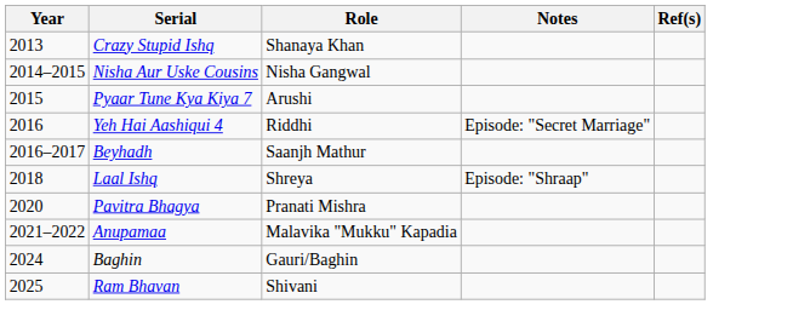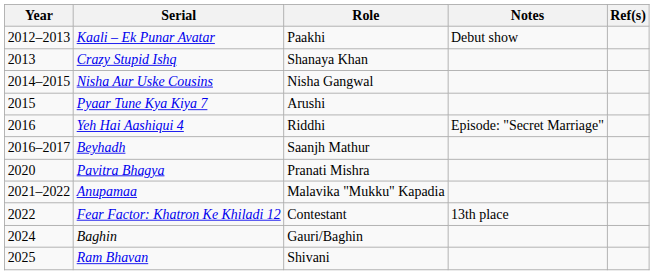 <table class="wikitable sortable">
 <tr>
 <th>Year</th>
 <th>Serial</th>
 <th>Role</th>
 <th>Notes</th>
 <th>Ref(s)</th>
+</tr>
+<tr>
+<td>2012–2013</td>
+<td><em><a href='#'>Kaali – Ek Punar Avatar</a></em></td>
+<td>Paakhi</td>
+<td>Debut show</td>
+<td></td>
 </tr>
 <tr>
 <td>2013</td>
 <td><em><a href='#'>Crazy Stupid Ishq</a></em></td>
 <td>Shanaya Khan</td>
 <td></td>
 <td></td>
 </tr>
 <tr>
 <td>2014–2015</td>
 <td><em><a href='#'>Nisha Aur Uske Cousins</a></em></td>
 <td>Nisha Gangwal</td>
 <td></td>
 <td></td>
 </tr>
 <tr>
 <td>2015</td>
 <td><em><a href='#'>Pyaar Tune Kya Kiya 7</a></em></td>
 <td>Arushi</td>
 <td></td>
 <td></td>
 </tr>
 <tr>
 <td>2016</td>
 <td><em><a href='#'> Yeh Hai Aashiqui 4</a></em></td>
 <td>Riddhi</td>
 <td>Episode: "Secret Marriage"</td>
 <td></td>
 </tr>
 <tr>
 <td>2016–2017</td>
 <td><em><a href='#'>Beyhadh</a></em></td>
 <td>Saanjh Mathur</td>
 <td></td>
 <td></td>
 </tr>
 <tr>
-<td>2018</td>
-<td><em><a href='#'>Laal Ishq</a></em></td>
-<td>Shreya</td>
-<td>Episode: "Shraap"</td>
-<td></td>
-</tr>
-<tr>
 <td>2020</td>
 <td><em><a href='#'>Pavitra Bhagya</a></em></td>
 <td>Pranati Mishra</td>
 <td></td>
 <td></td>
 </tr>
 <tr>
 <td>2021–2022</td>
 <td><em><a href='#'>Anupamaa</a></em></td>
 <td>Malavika "Mukku" Kapadia</td>
 <td></td>
+<td></td>
+</tr>
+<tr>
+<td>2022</td>
+<td><em><a href='#'>Fear Factor: Khatron Ke Khiladi 12</a></em></td>
+<td>Contestant</td>
+<td>13th place</td>
 <td></td>
 </tr>
 <tr>
 <td>2024</td>
 <td><em>Baghin</em></td>
 <td>Gauri/Baghin</td>
 <td></td>
 <td></td>
 </tr>
 <tr>
 <td>2025</td>
 <td><em><a href='#'>Ram Bhavan</a></em></td>
 <td>Shivani</td>
 <td></td>
 <td></td>
 </tr>
 </table>
